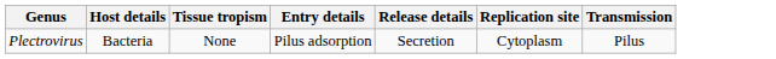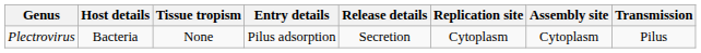 <table class="wikitable sortable" style="text-align:center">
 <tr>
 <th>Genus</th>
 <th>Host details</th>
 <th>Tissue tropism</th>
 <th>Entry details</th>
 <th>Release details</th>
 <th>Replication site</th>
+<th>Assembly site</th>
 <th>Transmission</th>
 </tr>
 <tr>
 <td><em>Plectrovirus</em></td>
 <td>Bacteria</td>
 <td>None</td>
 <td>Pilus adsorption</td>
 <td>Secretion</td>
 <td>Cytoplasm</td>
+<td>Cytoplasm</td>
 <td>Pilus</td>
 </tr>
 </table>
